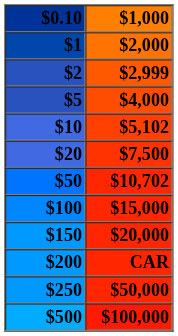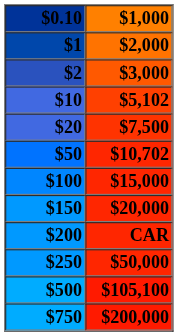 <table border="1" cellpadding="2" cellspacing="0" width="150px">
 <tr>
 <td width=65px bgcolor="#003399" align=right><span><strong>$0.10</strong></span></td>
 <td bgcolor="#FF8000" align=right><span><strong>$1,000</strong></span></td>
 </tr>
 <tr>
 <td bgcolor="#0047AB" align=right><span><strong>$1</strong></span></td>
 <td bgcolor="#FF7300" align=right><span><strong>$2,000</strong></span></td>
 </tr>
 <tr>
 <td bgcolor="#2A52BE" align=right><span><strong>$2</strong></span></td>
-<td bgcolor="#FF5900" align=right><span><strong>$2,999</strong></span></td>
-</tr>
-<tr>
-<td bgcolor="#2A52BE" align=right><span><strong>$5</strong></span></td>
-<td bgcolor="#FF4D00" align=right><span><strong>$4,000</strong></span></td>
+<td bgcolor="#FF5900" align=right><span><strong>$3,000</strong></span></td>
 </tr>
 <tr>
 <td bgcolor="#4169E1" align=right><span><strong>$10</strong></span></td>
 <td bgcolor="#FF4000" align=right><span><strong>$5,102</strong></span></td>
 </tr>
 <tr>
 <td bgcolor="#4169E1" align=right><span><strong>$20</strong></span></td>
 <td bgcolor="#FF3300" align=right><span><strong>$7,500</strong></span></td>
 </tr>
 <tr>
 <td bgcolor="#0073FF" align=right><span><strong>$50</strong></span></td>
 <td bgcolor="#FF2600" align=right><span><strong>$10,702</strong></span></td>
 </tr>
 <tr>
 <td bgcolor="#0086FF" align=right><span><strong>$100</strong></span></td>
 <td bgcolor="#FF2600" align=right><span><strong>$15,000</strong></span></td>
 </tr>
 <tr>
 <td bgcolor="#0099FF" align=right><span><strong>$150</strong></span></td>
 <td bgcolor="#FF2600" align=right><span><strong>$20,000</strong></span></td>
 </tr>
 <tr>
 <td bgcolor="#0099FF" align=right><span><strong>$200</strong></span></td>
 <td bgcolor="#FF2600" align=right><span><strong>CAR</strong></span></td>
 </tr>
 <tr>
 <td bgcolor="#0099FF" align=right><span><strong>$250</strong></span></td>
 <td bgcolor="#FF2600" align=right><span><strong>$50,000</strong></span></td>
 </tr>
 <tr>
 <td bgcolor="#00ACFF" align=right><span><strong>$500</strong></span></td>
-<td bgcolor="#FF1A00" align=right><span><strong>$100,000</strong></span></td>
+<td bgcolor="#FF1A00" align=right><span><strong>$105,100</strong></span></td>
+</tr>
+<tr>
+<td bgcolor="#00ACFF" align=right><span><strong>$750</strong></span></td>
+<td bgcolor="#FF1A00" align=right><span><strong>$200,000</strong></span></td>
 </tr>
 </table>
